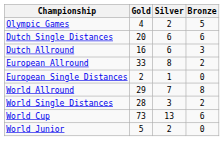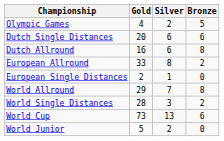 <table class="wikitable sortable">
 <tr>
 <th>Championship</th>
 <th>Gold<br></th>
 <th>Silver<br></th>
 <th>Bronze<br></th>
 </tr>
 <tr>
 <td style="text-align:left"><a href='#'>Olympic Games</a></td>
 <td style="text-align:center">4</td>
 <td style="text-align:center">2</td>
 <td style="text-align:center">5</td>
 </tr>
 <tr>
 <td style="text-align:left"><a href='#'>Dutch Single Distances</a></td>
 <td style="text-align:center">20</td>
 <td style="text-align:center">6</td>
 <td style="text-align:center">6</td>
 </tr>
 <tr>
 <td style="text-align:left"><a href='#'>Dutch Allround</a></td>
 <td style="text-align:center">16</td>
 <td style="text-align:center">6</td>
-<td style="text-align:center">3</td>
+<td style="text-align:center">8</td>
 </tr>
 <tr>
 <td style="text-align:left"><a href='#'>European Allround</a></td>
 <td style="text-align:center">33</td>
 <td style="text-align:center">8</td>
 <td style="text-align:center">2</td>
 </tr>
 <tr>
 <td style="text-align:left"><a href='#'>European Single Distances</a></td>
 <td style="text-align:center">2</td>
 <td style="text-align:center">1</td>
 <td style="text-align:center">0</td>
 </tr>
 <tr>
 <td style="text-align:left"><a href='#'>World Allround</a></td>
 <td style="text-align:center">29</td>
 <td style="text-align:center">7</td>
 <td style="text-align:center">8</td>
 </tr>
 <tr>
 <td style="text-align:left"><a href='#'>World Single Distances</a></td>
 <td style="text-align:center">28</td>
 <td style="text-align:center">3</td>
 <td style="text-align:center">2</td>
 </tr>
 <tr>
 <td style="text-align:left"><a href='#'>World Cup</a></td>
 <td style="text-align:center">73</td>
 <td style="text-align:center">13</td>
 <td style="text-align:center">6</td>
 </tr>
 <tr>
 <td style="text-align:left"><a href='#'>World Junior</a></td>
 <td style="text-align:center">5</td>
 <td style="text-align:center">2</td>
 <td style="text-align:center">0</td>
 </tr>
 </table>
